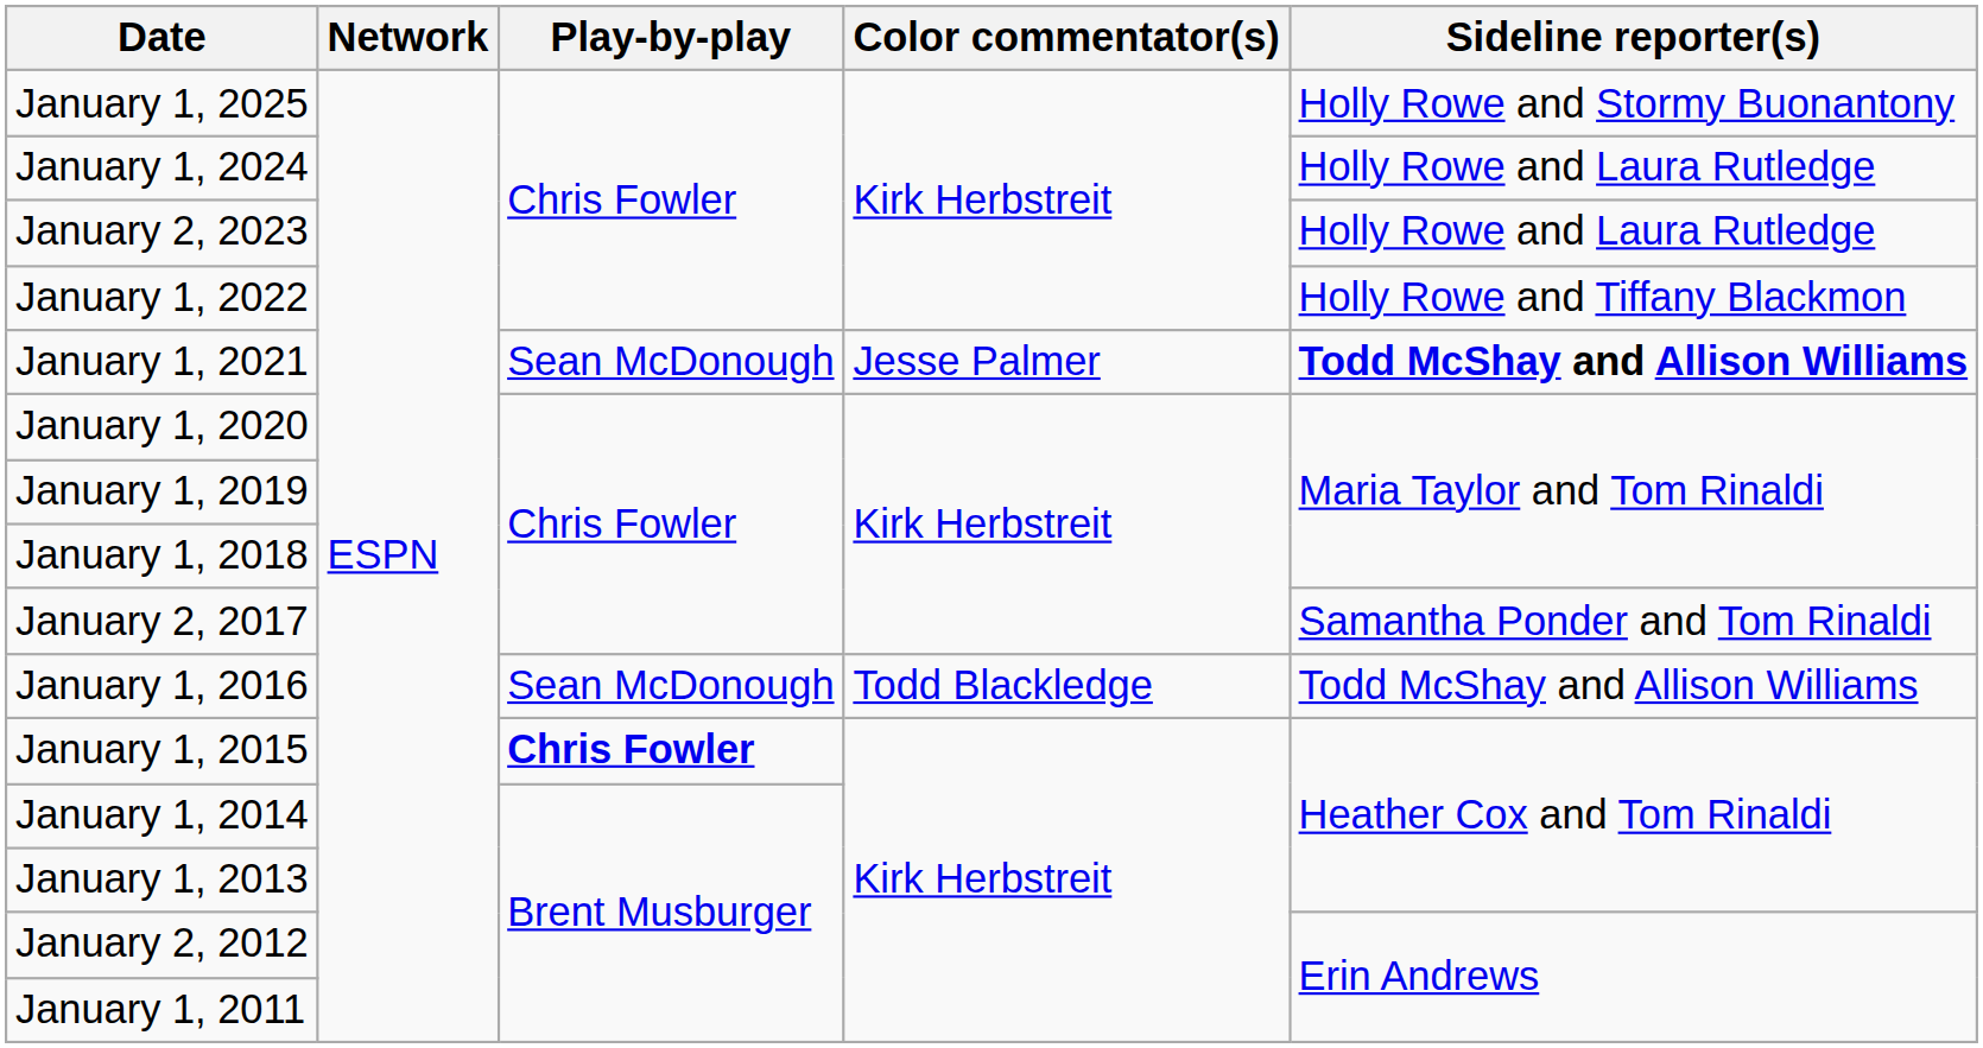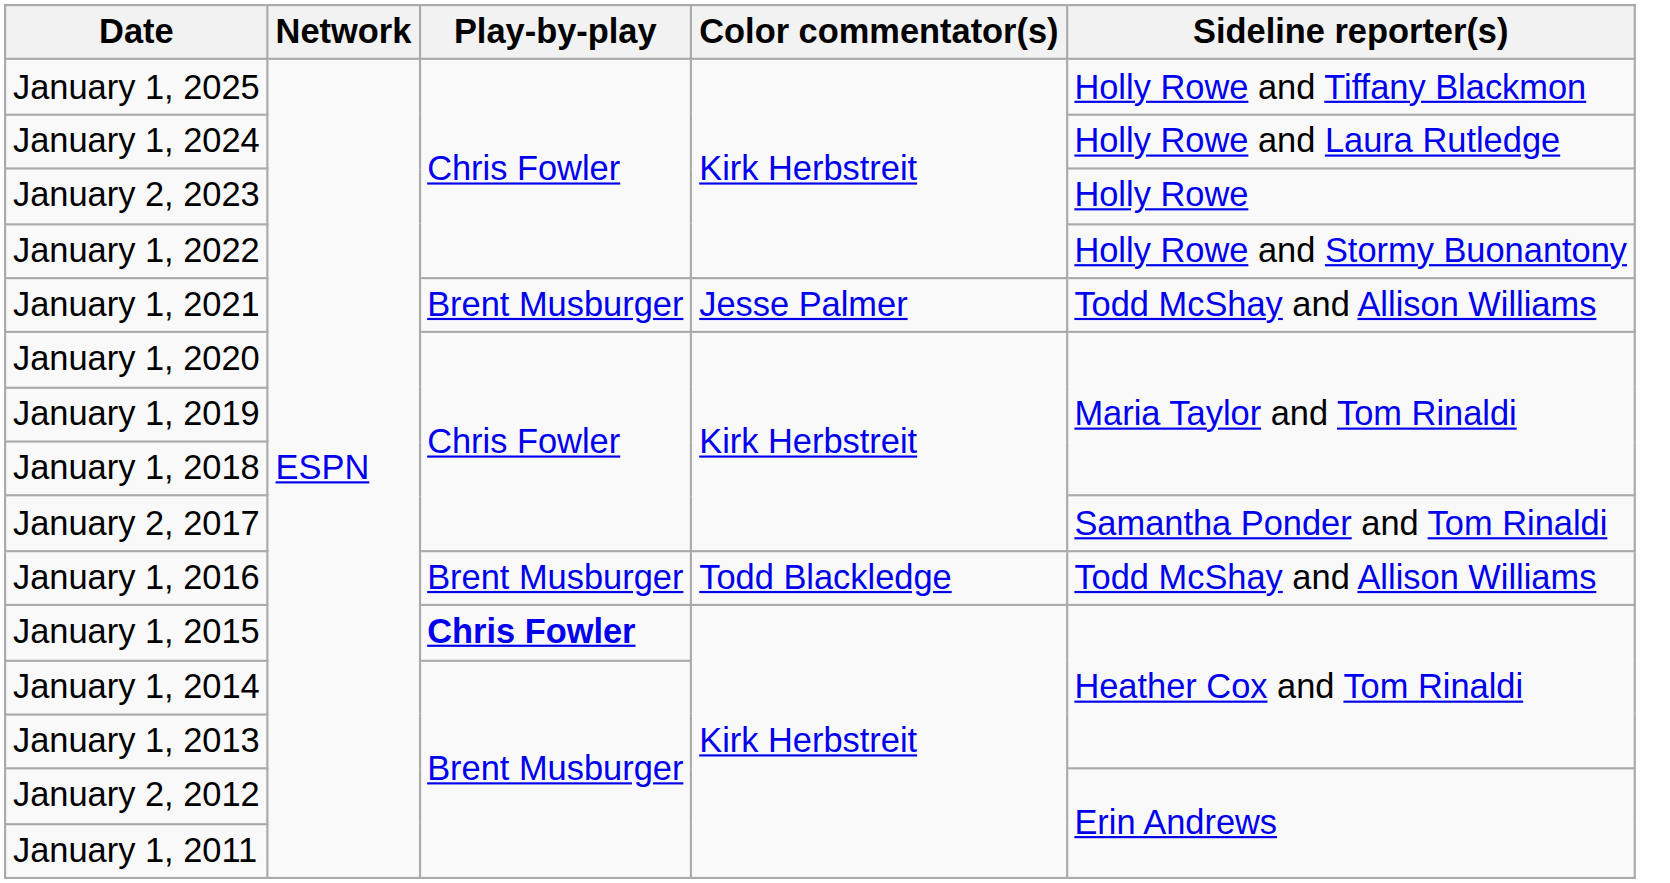 <table class="wikitable">
 <tr>
 <th>Date</th>
 <th>Network</th>
 <th>Play-by-play</th>
 <th>Color commentator(s)</th>
 <th>Sideline reporter(s)</th>
 </tr>
 <tr>
 <td>January 1, 2025</td>
 <td rowspan=15><a href='#'>ESPN</a></td>
 <td rowspan=4><a href='#'>Chris Fowler</a></td>
 <td rowspan=4><a href='#'>Kirk Herbstreit</a></td>
-<td><a href='#'>Holly Rowe</a> and <a href='#'>Stormy Buonantony</a></td>
+<td><a href='#'>Holly Rowe</a> and <a href='#'>Tiffany Blackmon</a></td>
 </tr>
 <tr>
 <td>January 1, 2024</td>
 <td><a href='#'>Holly Rowe</a> and <a href='#'>Laura Rutledge</a></td>
 </tr>
 <tr>
 <td>January 2, 2023</td>
-<td><a href='#'>Holly Rowe</a> and <a href='#'>Laura Rutledge</a></td>
+<td><a href='#'>Holly Rowe</a></td>
 </tr>
 <tr>
 <td>January 1, 2022</td>
-<td><a href='#'>Holly Rowe</a> and <a href='#'>Tiffany Blackmon</a></td>
+<td><a href='#'>Holly Rowe</a> and <a href='#'>Stormy Buonantony</a></td>
 </tr>
 <tr>
 <td>January 1, 2021</td>
-<td><a href='#'>Sean McDonough</a></td>
+<td><a href='#'>Brent Musburger</a></td>
 <td><a href='#'>Jesse Palmer</a></td>
-<td><strong><a href='#'>Todd McShay</a> and <a href='#'>Allison Williams</a></strong></td>
+<td><a href='#'>Todd McShay</a> and <a href='#'>Allison Williams</a></td>
 </tr>
 <tr>
 <td>January 1, 2020</td>
 <td rowspan=4><a href='#'>Chris Fowler</a></td>
 <td rowspan=4><a href='#'>Kirk Herbstreit</a></td>
 <td rowspan=3><a href='#'>Maria Taylor</a> and <a href='#'>Tom Rinaldi</a></td>
 </tr>
 <tr>
 <td>January 1, 2019</td>
 </tr>
 <tr>
 <td>January 1, 2018</td>
 </tr>
 <tr>
 <td>January 2, 2017</td>
 <td><a href='#'>Samantha Ponder</a> and <a href='#'>Tom Rinaldi</a></td>
 </tr>
 <tr>
 <td>January 1, 2016</td>
-<td><a href='#'>Sean McDonough</a></td>
+<td><a href='#'>Brent Musburger</a></td>
 <td><a href='#'>Todd Blackledge</a></td>
 <td><a href='#'>Todd McShay</a> and <a href='#'>Allison Williams</a></td>
 </tr>
 <tr>
 <td>January 1, 2015</td>
 <td><strong><a href='#'>Chris Fowler</a></strong></td>
 <td rowspan=5><a href='#'>Kirk Herbstreit</a></td>
 <td rowspan=3><a href='#'>Heather Cox</a> and <a href='#'>Tom Rinaldi</a></td>
 </tr>
 <tr>
 <td>January 1, 2014</td>
 <td rowspan=4><a href='#'>Brent Musburger</a></td>
 </tr>
 <tr>
 <td>January 1, 2013</td>
 </tr>
 <tr>
 <td>January 2, 2012</td>
 <td rowspan=2><a href='#'>Erin Andrews</a></td>
 </tr>
 <tr>
 <td>January 1, 2011</td>
 </tr>
 </table>
